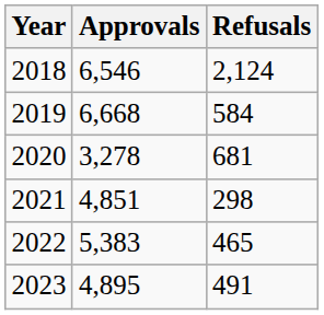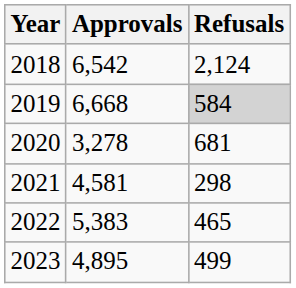 <table class="wikitable">
 <tr>
 <th>Year</th>
 <th>Approvals</th>
 <th>Refusals</th>
 </tr>
 <tr>
 <td>2018</td>
-<td>6,546</td>
+<td>6,542</td>
 <td>2,124</td>
 </tr>
 <tr>
 <td>2019</td>
 <td>6,668</td>
-<td>584</td>
+<td style="background: lightgrey;">584</td>
 </tr>
 <tr>
 <td>2020</td>
 <td>3,278</td>
 <td>681</td>
 </tr>
 <tr>
 <td>2021</td>
-<td>4,851</td>
+<td>4,581</td>
 <td>298</td>
 </tr>
 <tr>
 <td>2022</td>
 <td>5,383</td>
 <td>465</td>
 </tr>
 <tr>
 <td>2023</td>
 <td>4,895</td>
-<td>491</td>
+<td>499</td>
 </tr>
 </table>
